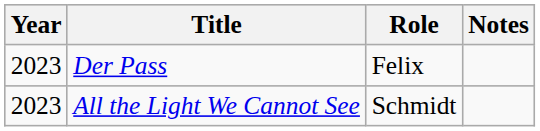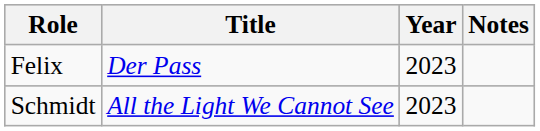 <table class="wikitable sortable">
 <tr>
+<th scope="col">Role</th>
+<th scope="col">Title</th>
 <th scope="col">Year</th>
-<th scope="col">Title</th>
-<th scope="col">Role</th>
 <th scope="col">Notes</th>
 </tr>
 <tr>
+<td>Felix</td>
+<td><em><a href='#'>Der Pass</a></em></td>
 <td>2023</td>
-<td><em><a href='#'>Der Pass</a></em></td>
-<td>Felix</td>
 <td></td>
 </tr>
 <tr>
+<td>Schmidt</td>
+<td><em><a href='#'>All the Light We Cannot See</a></em></td>
 <td>2023</td>
-<td><em><a href='#'>All the Light We Cannot See</a></em></td>
-<td>Schmidt</td>
 <td></td>
 </tr>
 </table>
